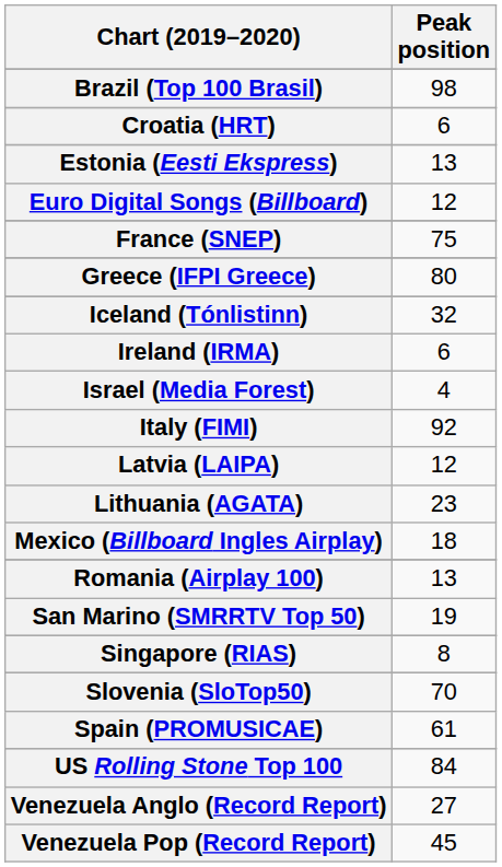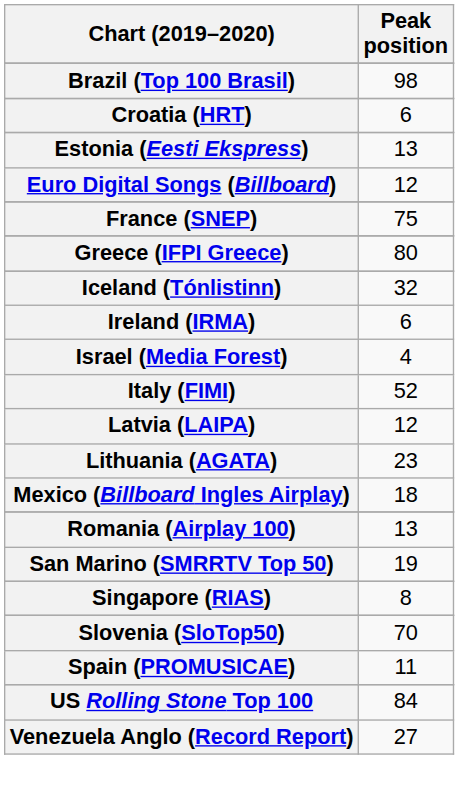 <table class="wikitable sortable plainrowheaders" style="text-align:center">
 <tr>
 <th scope="col">Chart (2019–2020)</th>
 <th scope="col">Peak<br>position</th>
 </tr>
 <tr>
 </tr>
 <tr>
 </tr>
 <tr>
 </tr>
 <tr>
 </tr>
 <tr>
 <th scope="row">Brazil (<a href='#'>Top 100 Brasil</a>)</th>
 <td>98</td>
 </tr>
 <tr>
 </tr>
 <tr>
 </tr>
 <tr>
 </tr>
 <tr>
 </tr>
 <tr>
 </tr>
 <tr>
 <th scope="row">Croatia (<a href='#'>HRT</a>)</th>
 <td>6</td>
 </tr>
 <tr>
 </tr>
 <tr>
 </tr>
 <tr>
 </tr>
 <tr>
 <th scope="row">Estonia (<em><a href='#'>Eesti Ekspress</a></em>)</th>
 <td>13</td>
 </tr>
 <tr>
 <th scope="row"><a href='#'>Euro Digital Songs</a> (<em><a href='#'>Billboard</a></em>)</th>
 <td>12</td>
 </tr>
 <tr>
 </tr>
 <tr>
 <th scope="row">France (<a href='#'>SNEP</a>)</th>
 <td>75</td>
 </tr>
 <tr>
 </tr>
 <tr>
 <th scope="row">Greece (<a href='#'>IFPI Greece</a>)</th>
 <td>80</td>
 </tr>
 <tr>
 </tr>
 <tr>
 </tr>
 <tr>
 </tr>
 <tr>
 <th scope="row">Iceland (<a href='#'>Tónlistinn</a>)</th>
 <td>32</td>
 </tr>
 <tr>
 <th scope="row">Ireland (<a href='#'>IRMA</a>)</th>
 <td>6</td>
 </tr>
 <tr>
 <th scope="row">Israel (<a href='#'>Media Forest</a>)</th>
 <td>4</td>
 </tr>
 <tr>
 <th scope="row">Italy (<a href='#'>FIMI</a>)</th>
-<td>92</td>
+<td>52</td>
 </tr>
 <tr>
 <th scope="row">Latvia (<a href='#'>LAIPA</a>)</th>
 <td>12</td>
 </tr>
 <tr>
 <th scope="row">Lithuania (<a href='#'>AGATA</a>)</th>
 <td>23</td>
 </tr>
 <tr>
 <th scope="row">Mexico (<a href='#'><em>Billboard</em> Ingles Airplay</a>)</th>
 <td>18</td>
 </tr>
 <tr>
 </tr>
 <tr>
 </tr>
 <tr>
 </tr>
 <tr>
 </tr>
 <tr>
 </tr>
 <tr>
 </tr>
 <tr>
 <th scope="row">Romania (<a href='#'>Airplay 100</a>)</th>
 <td>13</td>
 </tr>
 <tr>
 <th scope="row">San Marino (<a href='#'>SMRRTV Top 50</a>)</th>
 <td>19</td>
 </tr>
 <tr>
 </tr>
 <tr>
 <th scope="row">Singapore (<a href='#'>RIAS</a>)</th>
 <td>8</td>
 </tr>
 <tr>
 </tr>
 <tr>
 </tr>
 <tr>
 <th scope="row">Slovenia (<a href='#'>SloTop50</a>)</th>
 <td>70</td>
 </tr>
 <tr>
 <th scope="row">Spain (<a href='#'>PROMUSICAE</a>)</th>
-<td>61</td>
+<td>11</td>
 </tr>
 <tr>
 </tr>
 <tr>
 </tr>
 <tr>
 </tr>
 <tr>
 </tr>
 <tr>
 </tr>
 <tr>
 </tr>
 <tr>
 </tr>
 <tr>
 </tr>
 <tr>
 </tr>
 <tr>
 <th scope="row">US <a href='#'><em>Rolling Stone</em> Top 100</a></th>
 <td>84</td>
 </tr>
 <tr>
 <th scope="row">Venezuela Anglo (<a href='#'>Record Report</a>)</th>
 <td>27</td>
 </tr>
-<tr>
-<th scope="row">Venezuela Pop (<a href='#'>Record Report</a>)</th>
-<td>45</td>
-</tr>
 </table>
